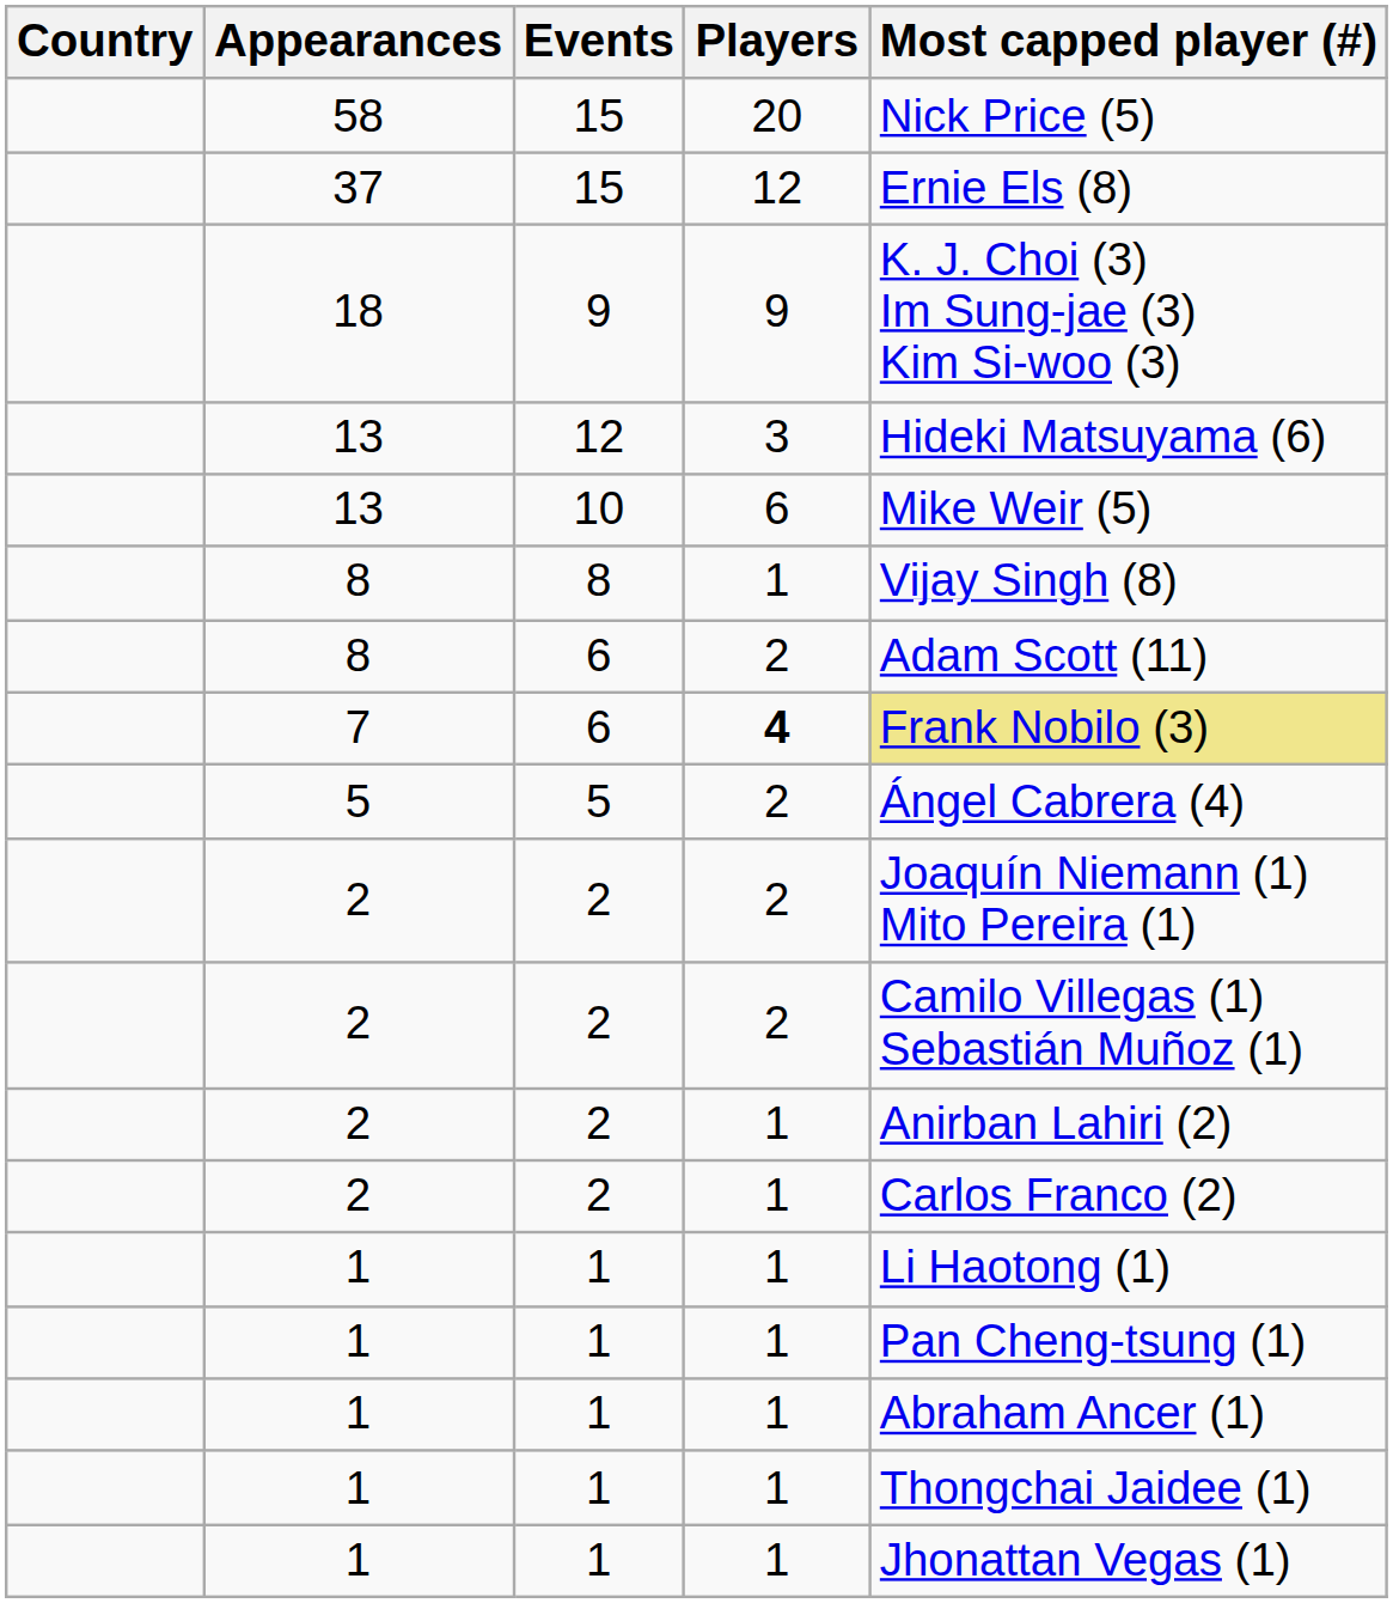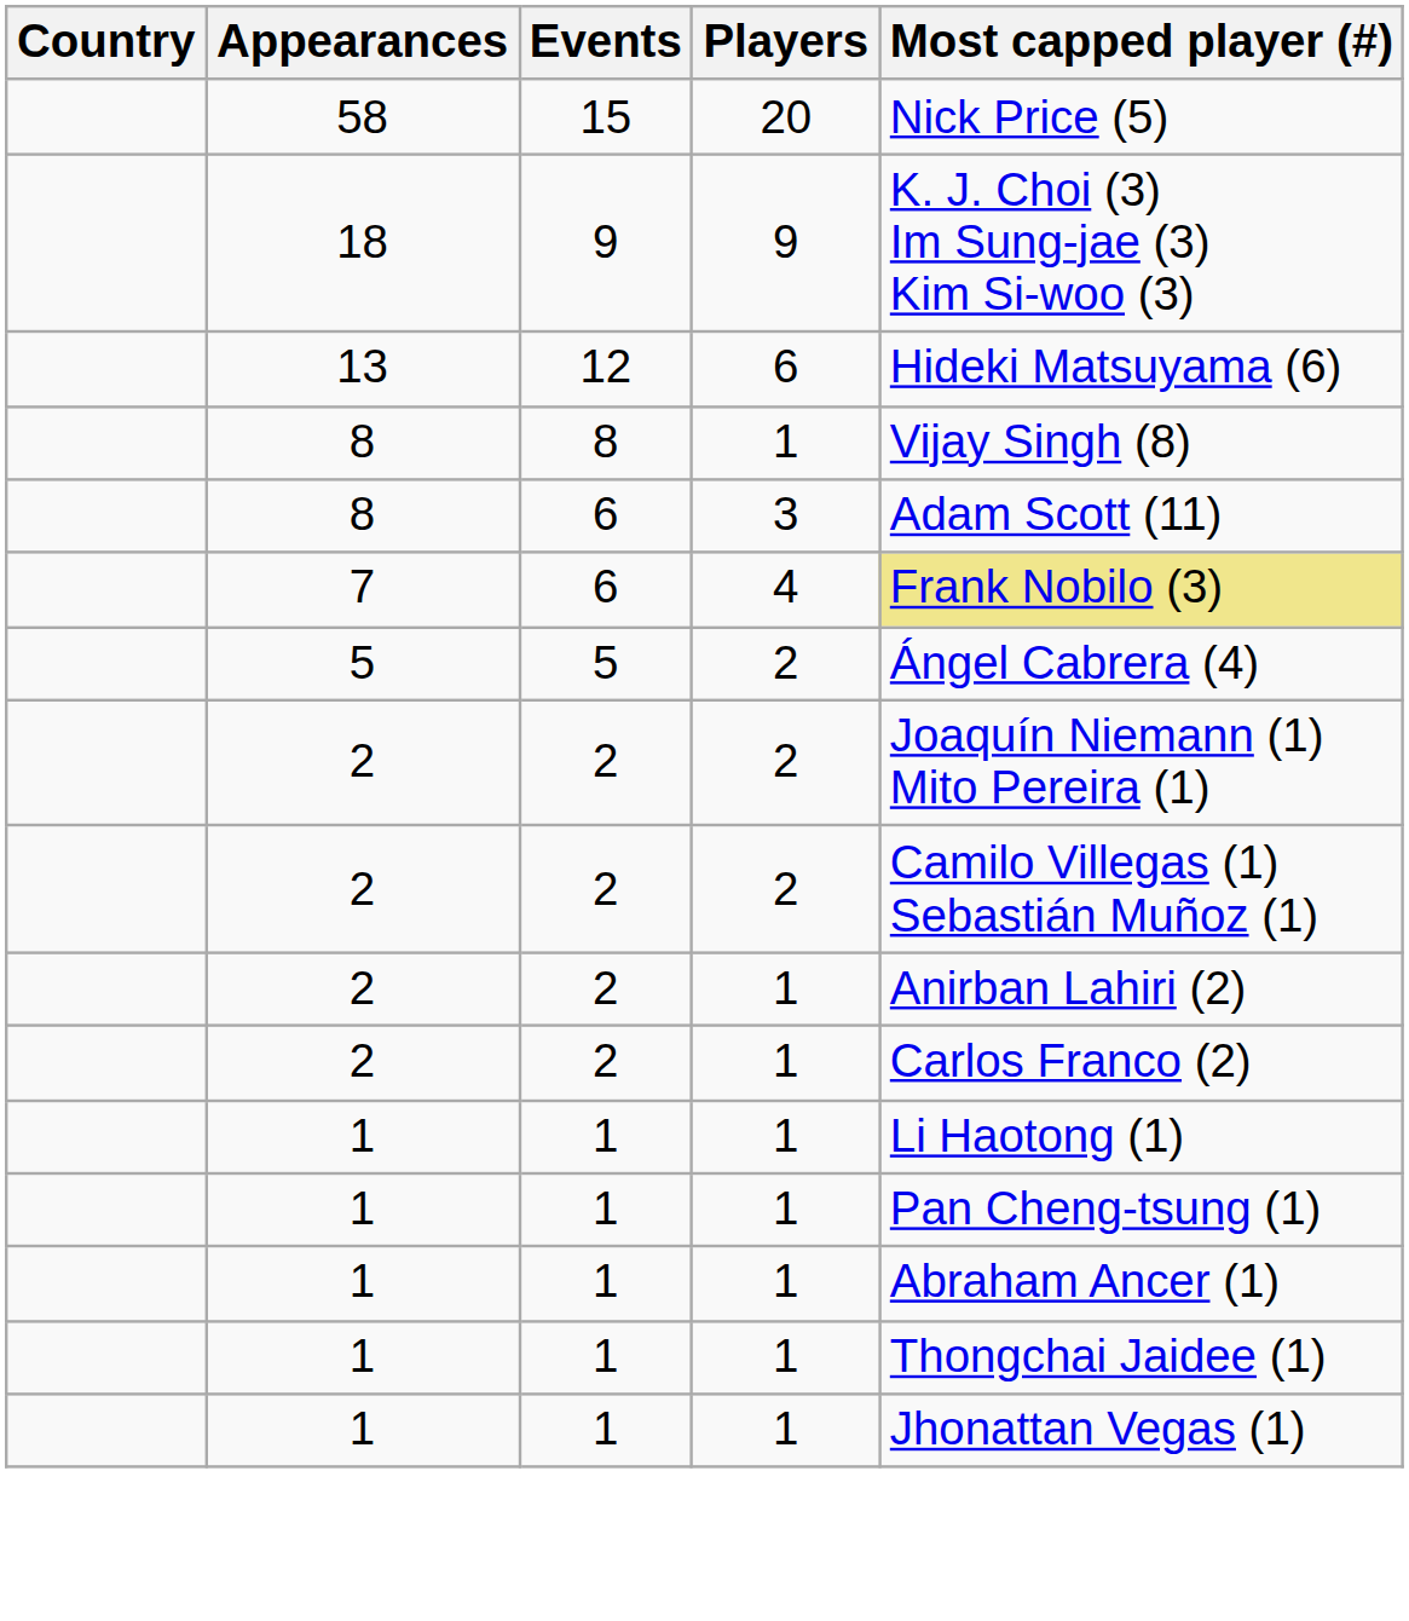 <table class="sortable wikitable" style="text-align:center">
 <tr>
 <th>Country</th>
 <th>Appearances</th>
 <th>Events</th>
 <th>Players</th>
 <th>Most capped player (#)</th>
 </tr>
 <tr>
 <td align=left></td>
 <td>58</td>
 <td>15</td>
 <td>20</td>
 <td align=left><a href='#'>Nick Price</a> (5)</td>
 </tr>
 <tr>
 <td align=left></td>
-<td>37</td>
-<td>15</td>
-<td>12</td>
-<td align=left><a href='#'>Ernie Els</a> (8)</td>
-</tr>
-<tr>
-<td align=left></td>
 <td>18</td>
 <td>9</td>
 <td>9</td>
 <td align=left><a href='#'>K. J. Choi</a> (3)<br><a href='#'>Im Sung-jae</a> (3)<br><a href='#'>Kim Si-woo</a> (3)</td>
 </tr>
 <tr>
 <td align=left></td>
 <td>13</td>
 <td>12</td>
-<td>3</td>
+<td>6</td>
 <td align=left><a href='#'>Hideki Matsuyama</a> (6)</td>
-</tr>
-<tr>
-<td align=left></td>
-<td>13</td>
-<td>10</td>
-<td>6</td>
-<td align=left><a href='#'>Mike Weir</a> (5)</td>
 </tr>
 <tr>
 <td align=left></td>
 <td>8</td>
 <td>8</td>
 <td>1</td>
 <td align=left><a href='#'>Vijay Singh</a> (8)</td>
 </tr>
 <tr>
 <td align=left></td>
 <td>8</td>
 <td>6</td>
-<td>2</td>
+<td>3</td>
 <td align=left><a href='#'>Adam Scott</a> (11)</td>
 </tr>
 <tr>
 <td align=left></td>
 <td>7</td>
 <td>6</td>
-<td><strong>4</strong></td>
+<td>4</td>
 <td align=left style="background: khaki;"><a href='#'>Frank Nobilo</a> (3)</td>
 </tr>
 <tr>
 <td align=left></td>
 <td>5</td>
 <td>5</td>
 <td>2</td>
 <td align=left><a href='#'>Ángel Cabrera</a> (4)</td>
 </tr>
 <tr>
 <td align=left></td>
 <td>2</td>
 <td>2</td>
 <td>2</td>
 <td align=left><a href='#'>Joaquín Niemann</a> (1)<br><a href='#'>Mito Pereira</a> (1)</td>
 </tr>
 <tr>
 <td align=left></td>
 <td>2</td>
 <td>2</td>
 <td>2</td>
 <td align=left><a href='#'>Camilo Villegas</a> (1)<br><a href='#'>Sebastián Muñoz</a> (1)</td>
 </tr>
 <tr>
 <td align=left></td>
 <td>2</td>
 <td>2</td>
 <td>1</td>
 <td align=left><a href='#'>Anirban Lahiri</a> (2)</td>
 </tr>
 <tr>
 <td align=left></td>
 <td>2</td>
 <td>2</td>
 <td>1</td>
 <td align=left><a href='#'>Carlos Franco</a> (2)</td>
 </tr>
 <tr>
 <td align=left></td>
 <td>1</td>
 <td>1</td>
 <td>1</td>
 <td align=left><a href='#'>Li Haotong</a> (1)</td>
 </tr>
 <tr>
 <td align=left></td>
 <td>1</td>
 <td>1</td>
 <td>1</td>
 <td align=left><a href='#'>Pan Cheng-tsung</a> (1)</td>
 </tr>
 <tr>
 <td align=left></td>
 <td>1</td>
 <td>1</td>
 <td>1</td>
 <td align=left><a href='#'>Abraham Ancer</a> (1)</td>
 </tr>
 <tr>
 <td align=left></td>
 <td>1</td>
 <td>1</td>
 <td>1</td>
 <td align=left><a href='#'>Thongchai Jaidee</a> (1)</td>
 </tr>
 <tr>
 <td align=left></td>
 <td>1</td>
 <td>1</td>
 <td>1</td>
 <td align=left><a href='#'>Jhonattan Vegas</a> (1)</td>
 </tr>
 </table>
